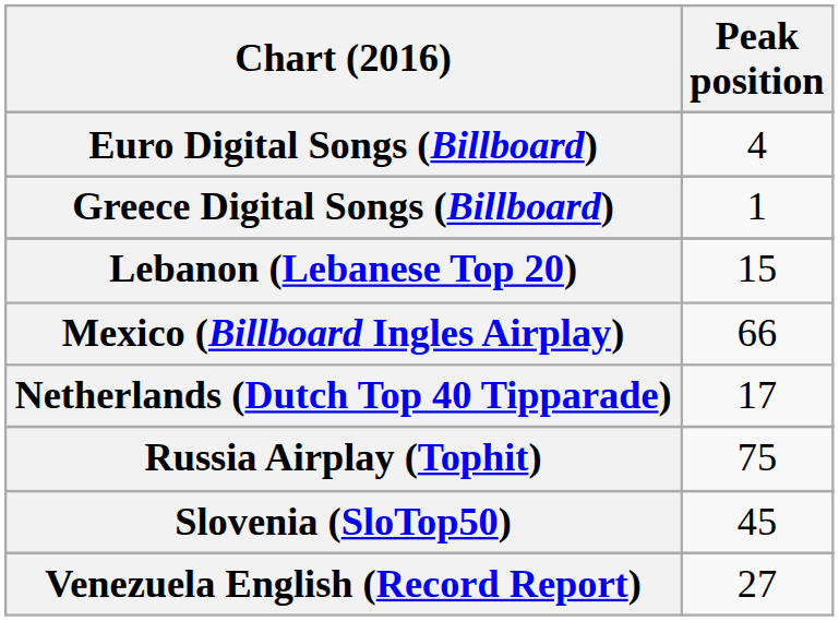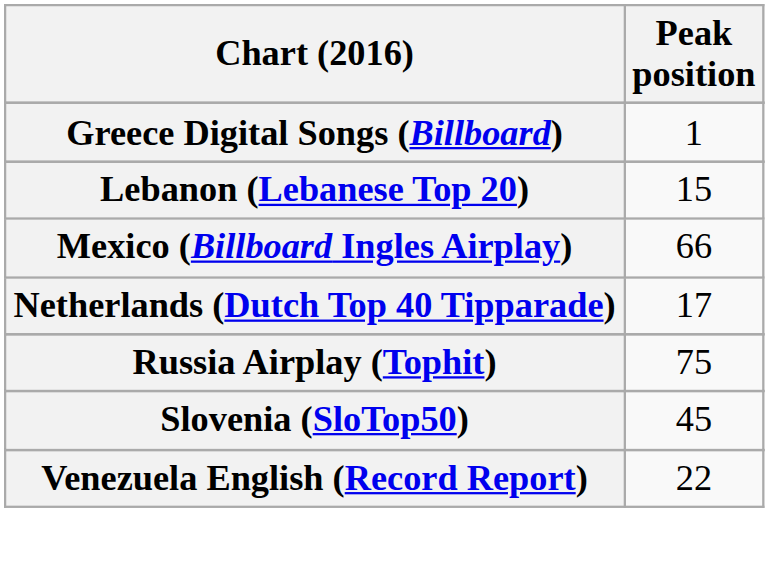 <table class="wikitable sortable plainrowheaders" style="text-align:center">
 <tr>
 <th scope="col">Chart (2016)</th>
 <th scope="col">Peak<br> position</th>
 </tr>
 <tr>
 </tr>
 <tr>
 </tr>
 <tr>
 </tr>
 <tr>
 </tr>
 <tr>
 </tr>
 <tr>
 </tr>
 <tr>
 </tr>
 <tr>
 </tr>
 <tr>
-</tr>
-<tr>
-<th scope="row">Euro Digital Songs (<em><a href='#'>Billboard</a></em>)</th>
-<td>4</td>
 </tr>
 <tr>
 </tr>
 <tr>
 </tr>
 <tr>
 </tr>
 <tr>
 <th scope="row">Greece Digital Songs (<em><a href='#'>Billboard</a></em>)</th>
 <td>1</td>
 </tr>
 <tr>
 </tr>
 <tr>
 </tr>
 <tr>
 </tr>
 <tr>
 </tr>
 <tr>
 </tr>
 <tr>
 <th scope="row">Lebanon (<a href='#'>Lebanese Top 20</a>)</th>
 <td>15</td>
 </tr>
 <tr>
 <th scope="row">Mexico (<a href='#'><em>Billboard</em> Ingles Airplay</a>)</th>
 <td>66</td>
 </tr>
 <tr>
 <th scope="row">Netherlands (<a href='#'>Dutch Top 40 Tipparade</a>)</th>
 <td>17</td>
 </tr>
 <tr>
 </tr>
 <tr>
 </tr>
 <tr>
 </tr>
 <tr>
 </tr>
 <tr>
 <th scope="row">Russia Airplay (<a href='#'>Tophit</a>)</th>
 <td>75</td>
 </tr>
 <tr>
 </tr>
 <tr>
 </tr>
 <tr>
 </tr>
 <tr>
 <th scope="row">Slovenia (<a href='#'>SloTop50</a>)</th>
 <td>45</td>
 </tr>
 <tr>
 </tr>
 <tr>
 </tr>
 <tr>
 </tr>
 <tr>
 </tr>
 <tr>
 </tr>
 <tr>
 </tr>
 <tr>
 </tr>
 <tr>
 </tr>
 <tr>
 </tr>
 <tr>
 </tr>
 <tr>
 <th scope="row">Venezuela English (<a href='#'>Record Report</a>)</th>
-<td>27</td>
+<td>22</td>
 </tr>
 </table>
